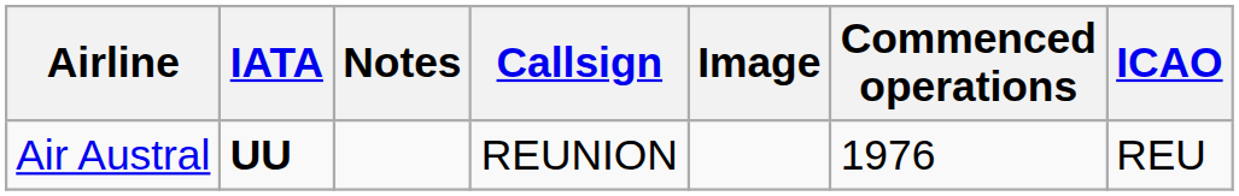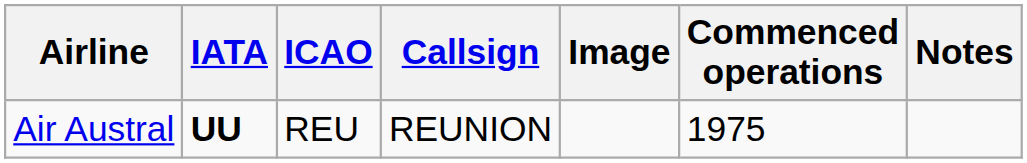 <table class="wikitable sortable">
 <tr valign="middle">
 <th>Airline</th>
 <th><a href='#'>IATA</a></th>
-<th>Notes</th>
+<th><a href='#'>ICAO</a></th>
 <th><a href='#'>Callsign</a></th>
 <th>Image</th>
 <th>Commenced<br>operations</th>
-<th><a href='#'>ICAO</a></th>
+<th>Notes</th>
 </tr>
 <tr>
 <td><a href='#'>Air Austral</a></td>
 <td><strong>UU</strong></td>
-<td></td>
+<td>REU</td>
 <td>REUNION</td>
 <td></td>
-<td>1976</td>
-<td>REU</td>
+<td>1975</td>
+<td></td>
 </tr>
 </table>
